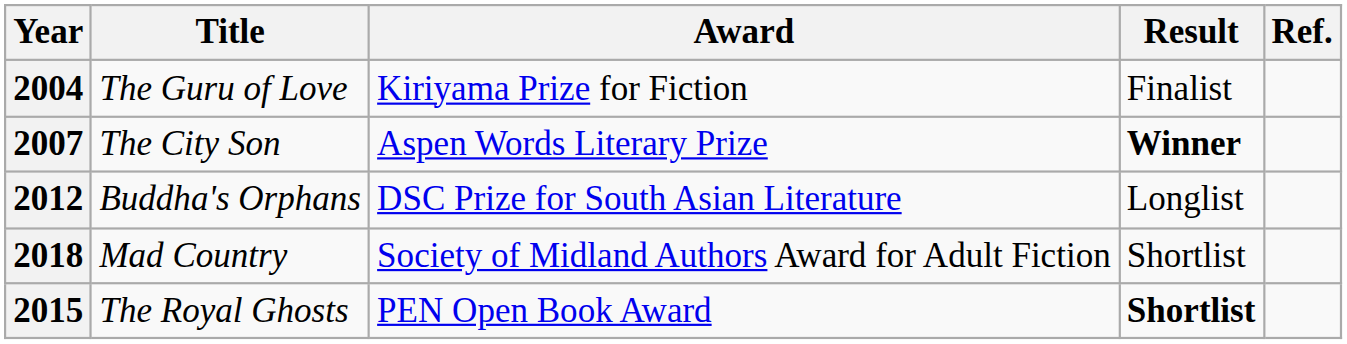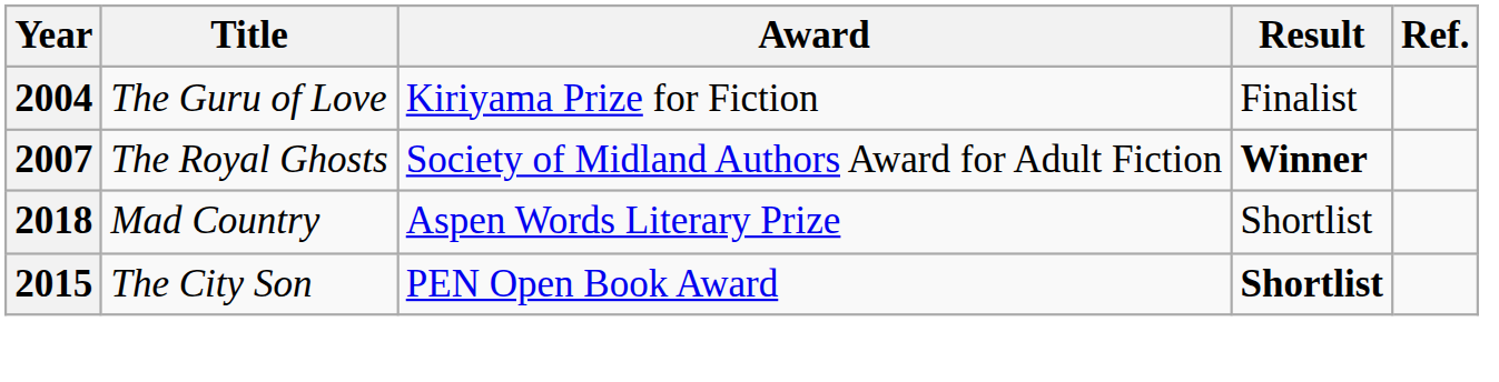 <table class="wikitable sortable mw-collapsible">
 <tr>
 <th>Year</th>
 <th>Title</th>
 <th>Award</th>
 <th>Result</th>
 <th>Ref.</th>
 </tr>
 <tr>
 <th>2004</th>
 <td><em>The Guru of Love</em></td>
 <td><a href='#'>Kiriyama Prize</a> for Fiction</td>
 <td>Finalist</td>
 <td></td>
 </tr>
 <tr>
 <th>2007</th>
-<td><em>The City Son</em></td>
-<td><a href='#'>Aspen Words Literary Prize</a></td>
+<td><em>The Royal Ghosts</em></td>
+<td><a href='#'>Society of Midland Authors</a> Award for Adult Fiction</td>
 <td><strong>Winner</strong></td>
-<td></td>
-</tr>
-<tr>
-<th>2012</th>
-<td><em>Buddha's Orphans</em></td>
-<td><a href='#'>DSC Prize for South Asian Literature</a></td>
-<td>Longlist</td>
 <td></td>
 </tr>
 <tr>
 <th>2018</th>
 <td><em>Mad Country</em></td>
-<td><a href='#'>Society of Midland Authors</a> Award for Adult Fiction</td>
+<td><a href='#'>Aspen Words Literary Prize</a></td>
 <td>Shortlist</td>
 <td></td>
 </tr>
 <tr>
 <th>2015</th>
-<td><em>The Royal Ghosts</em></td>
+<td><em>The City Son</em></td>
 <td><a href='#'>PEN Open Book Award</a></td>
 <td><strong>Shortlist</strong></td>
 <td></td>
 </tr>
 </table>
